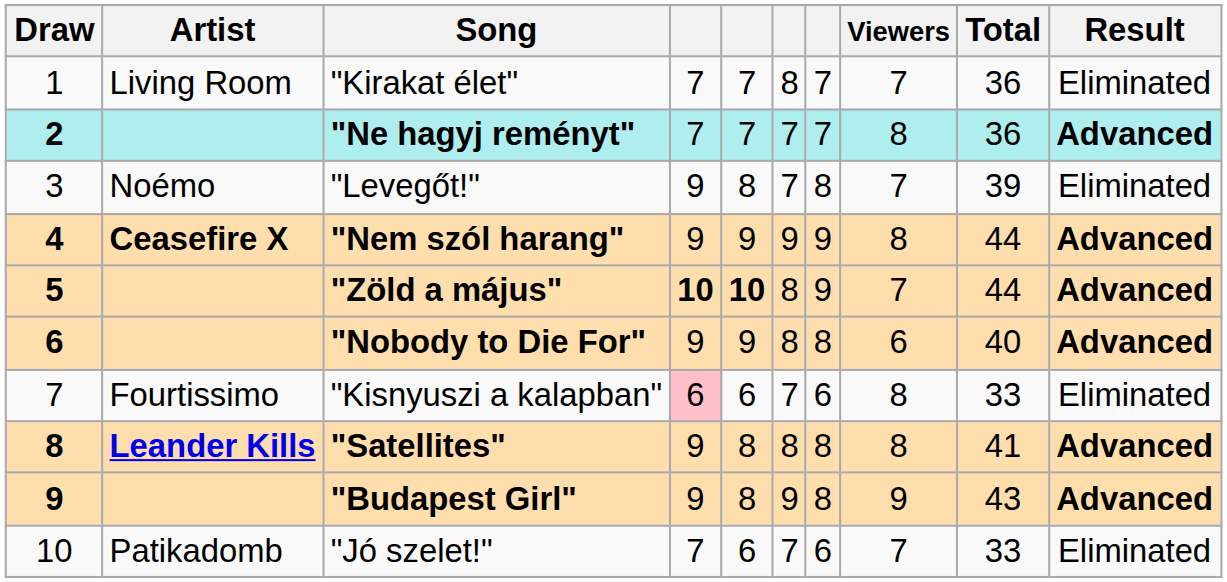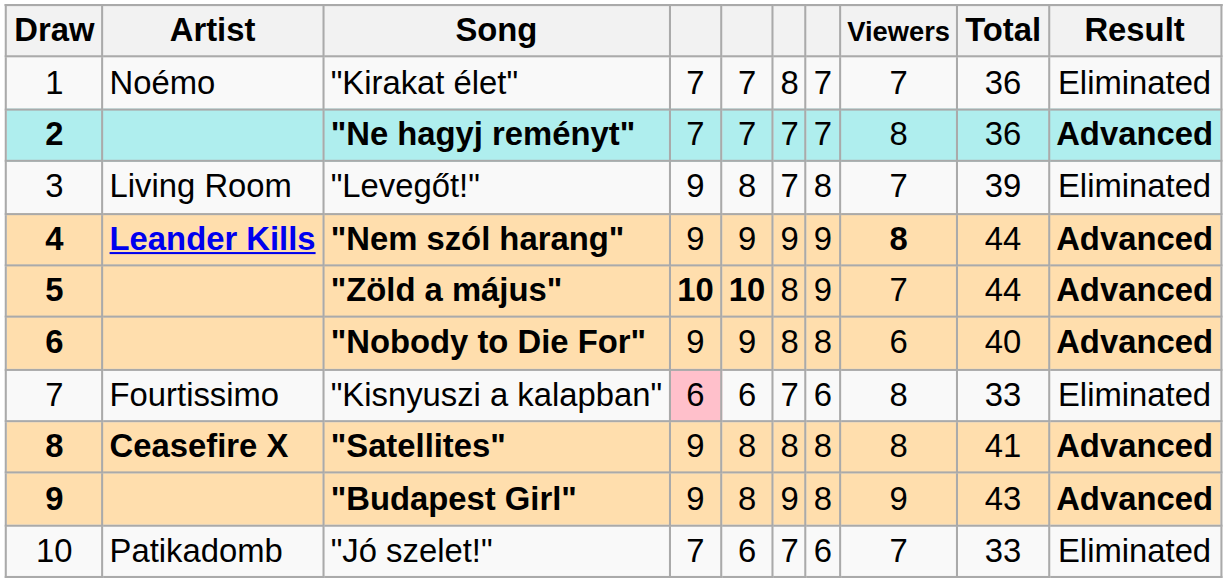 <table class="sortable wikitable" style="margin: 1em auto 1em auto; text-align:center">
 <tr>
 </tr>
 <tr>
 <th>Draw</th>
 <th>Artist</th>
 <th>Song</th>
 <th><small></small></th>
 <th><small></small></th>
 <th><small></small></th>
 <th><small></small></th>
 <th><small>Viewers</small></th>
 <th>Total</th>
 <th>Result</th>
 </tr>
 <tr>
 <td>1</td>
-<td align="left">Living Room</td>
+<td align="left">Noémo</td>
 <td align="left">"Kirakat élet"</td>
 <td>7</td>
 <td>7</td>
 <td>8</td>
 <td>7</td>
 <td>7</td>
 <td>36</td>
 <td>Eliminated</td>
 </tr>
 <tr style="background:paleturquoise">
 <td><strong>2</strong></td>
 <td align="left"><strong></strong></td>
 <td align="left"><strong>"Ne hagyj reményt"</strong></td>
 <td>7</td>
 <td>7</td>
 <td>7</td>
 <td>7</td>
 <td>8</td>
 <td>36</td>
 <td><strong>Advanced</strong></td>
 </tr>
 <tr>
 <td>3</td>
-<td align="left">Noémo</td>
+<td align="left">Living Room</td>
 <td align="left">"Levegőt!"</td>
 <td>9</td>
 <td>8</td>
 <td>7</td>
 <td>8</td>
 <td>7</td>
 <td>39</td>
 <td>Eliminated</td>
 </tr>
 <tr style="background:navajowhite;">
 <td><strong>4</strong></td>
-<td align="left"><strong>Ceasefire X</strong></td>
+<td align="left"><strong><a href='#'>Leander Kills</a></strong></td>
 <td align="left"><strong>"Nem szól harang"</strong></td>
 <td>9</td>
 <td>9</td>
 <td>9</td>
 <td>9</td>
-<td>8</td>
+<td><strong>8</strong></td>
 <td>44</td>
 <td><strong>Advanced</strong></td>
 </tr>
 <tr style="background:navajowhite;">
 <td><strong>5</strong></td>
 <td align="left"><strong></strong></td>
 <td align="left"><strong>"Zöld a május"</strong></td>
 <td><strong>10</strong></td>
 <td><strong>10</strong></td>
 <td>8</td>
 <td>9</td>
 <td>7</td>
 <td>44</td>
 <td><strong>Advanced</strong></td>
 </tr>
 <tr style="background:navajowhite;">
 <td><strong>6</strong></td>
 <td align="left"><strong></strong></td>
 <td align="left"><strong>"Nobody to Die For"</strong></td>
 <td>9</td>
 <td>9</td>
 <td>8</td>
 <td>8</td>
 <td>6</td>
 <td>40</td>
 <td><strong>Advanced</strong></td>
 </tr>
 <tr>
 <td>7</td>
 <td align="left">Fourtissimo</td>
 <td align="left">"Kisnyuszi a kalapban"</td>
 <td style="background: pink;">6</td>
 <td>6</td>
 <td>7</td>
 <td>6</td>
 <td>8</td>
 <td>33</td>
 <td>Eliminated</td>
 </tr>
 <tr style="background:navajowhite;">
 <td><strong>8</strong></td>
-<td align="left"><strong><a href='#'>Leander Kills</a></strong></td>
+<td align="left"><strong>Ceasefire X</strong></td>
 <td align="left"><strong>"Satellites"</strong></td>
 <td>9</td>
 <td>8</td>
 <td>8</td>
 <td>8</td>
 <td>8</td>
 <td>41</td>
 <td><strong>Advanced</strong></td>
 </tr>
 <tr style="background:navajowhite;">
 <td><strong>9</strong></td>
 <td align="left"><strong></strong></td>
 <td align="left"><strong>"Budapest Girl"</strong></td>
 <td>9</td>
 <td>8</td>
 <td>9</td>
 <td>8</td>
 <td>9</td>
 <td>43</td>
 <td><strong>Advanced</strong></td>
 </tr>
 <tr>
 <td>10</td>
 <td align="left">Patikadomb</td>
 <td align="left">"Jó szelet!"</td>
 <td>7</td>
 <td>6</td>
 <td>7</td>
 <td>6</td>
 <td>7</td>
 <td>33</td>
 <td>Eliminated</td>
 </tr>
 </table>
